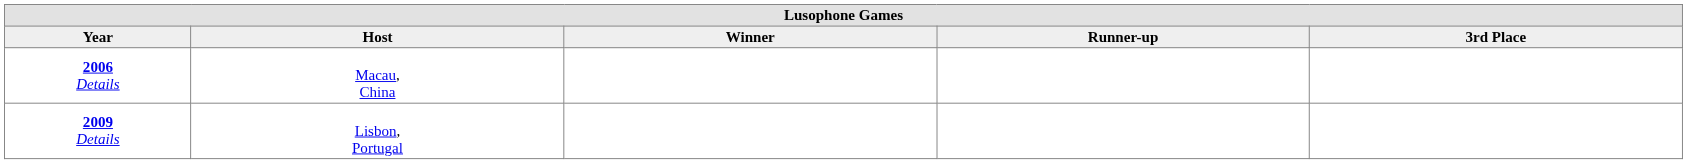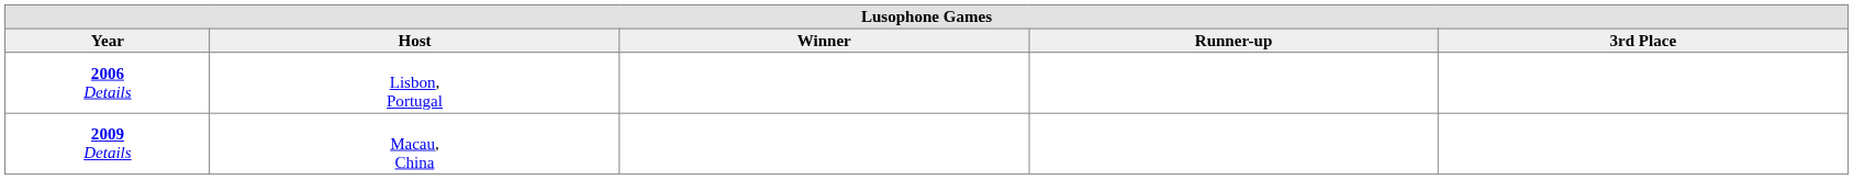 <table class="toccolours" border="1" cellpadding="2" style="border-collapse: collapse; text-align: center; width: 90%; margin: 0 auto;">
 <tr style= "background: #e2e2e2;">
 <th colspan=5 width=100%>Lusophone Games</th>
 </tr>
 <tr style="background: #efefef;">
 <th width=10%>Year</th>
 <th width=20%>Host</th>
 <th width=20%>Winner</th>
 <th width=20%>Runner-up</th>
 <th width=20%>3rd Place</th>
 </tr>
 <tr align=center>
 <td><strong><a href='#'>2006</a></strong><br><em><a href='#'>Details</a></em></td>
-<td><br><a href='#'>Macau</a>,<br> <a href='#'>China</a></td>
+<td><br><a href='#'>Lisbon</a>,<br> <a href='#'>Portugal</a></td>
 <td><strong></strong></td>
 <td></td>
 <td></td>
 </tr>
 <tr align=center>
 <td><strong><a href='#'>2009</a></strong><br><em><a href='#'>Details</a></em></td>
-<td><br><a href='#'>Lisbon</a>,<br> <a href='#'>Portugal</a></td>
+<td><br><a href='#'>Macau</a>,<br> <a href='#'>China</a></td>
 <td><strong></strong></td>
 <td></td>
 <td></td>
 </tr>
 </table>
